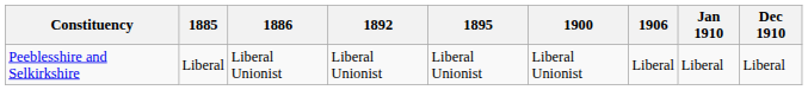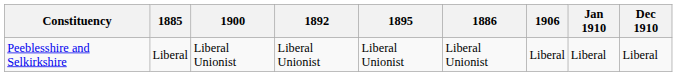 <table class="wikitable sortable">
 <tr>
 <th>Constituency</th>
 <th>1885</th>
-<th>1886</th>
+<th>1900</th>
 <th>1892</th>
 <th>1895</th>
-<th>1900</th>
+<th>1886</th>
 <th>1906</th>
 <th>Jan 1910</th>
 <th>Dec 1910</th>
 </tr>
 <tr>
 <td><a href='#'>Peeblesshire and Selkirkshire</a></td>
 <td bgcolor=>Liberal</td>
 <td bgcolor=>Liberal Unionist</td>
 <td bgcolor=>Liberal Unionist</td>
 <td bgcolor=>Liberal Unionist</td>
 <td bgcolor=>Liberal Unionist</td>
 <td bgcolor=>Liberal</td>
 <td bgcolor=>Liberal</td>
 <td bgcolor=>Liberal</td>
 </tr>
 </table>
